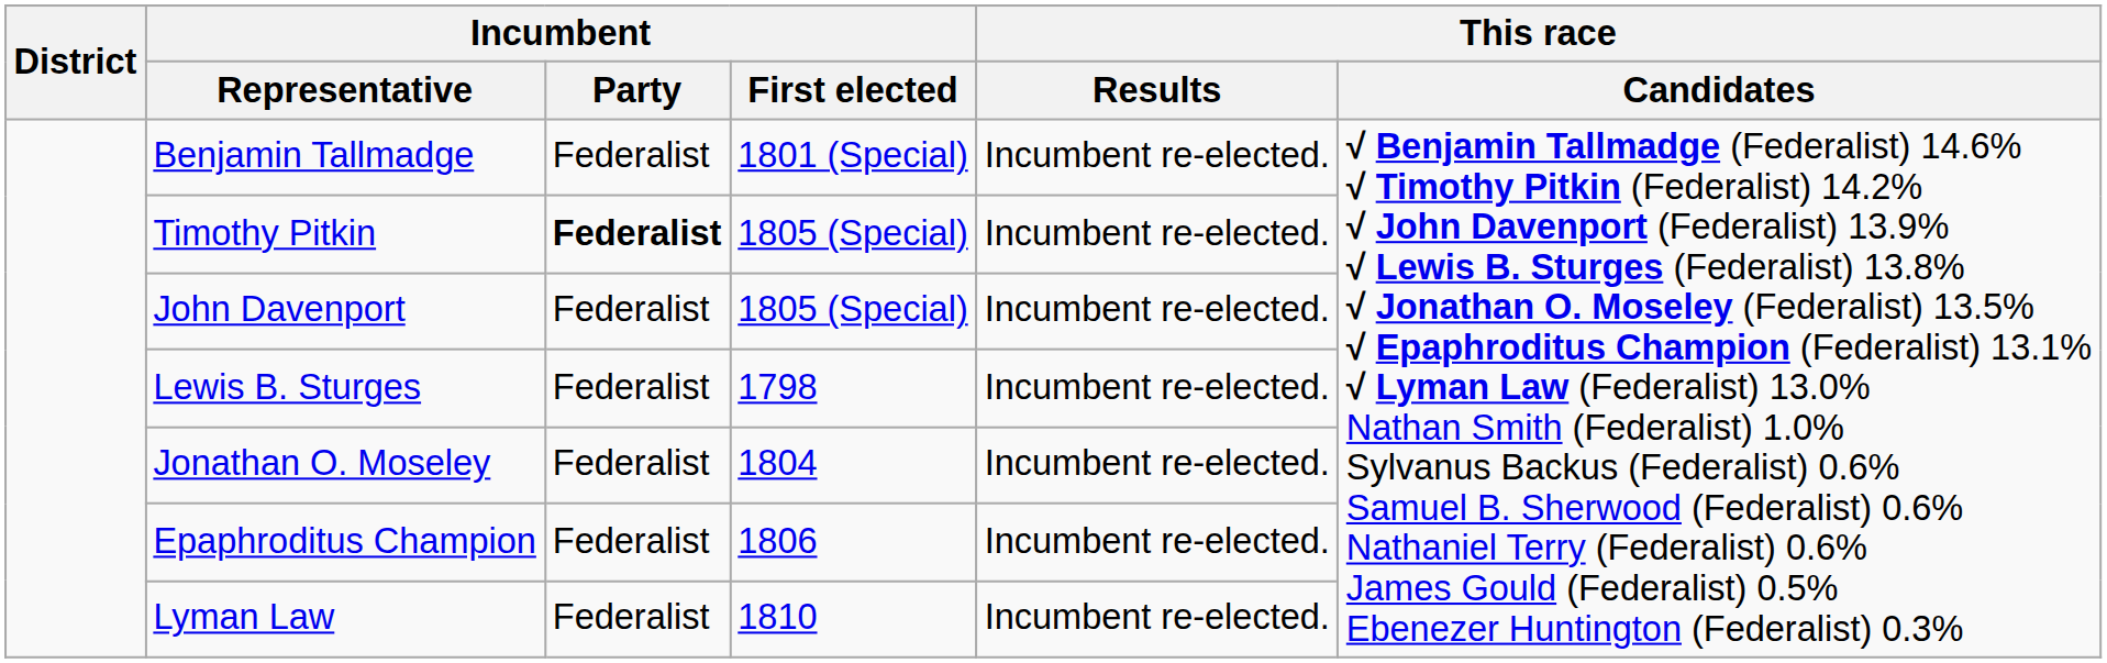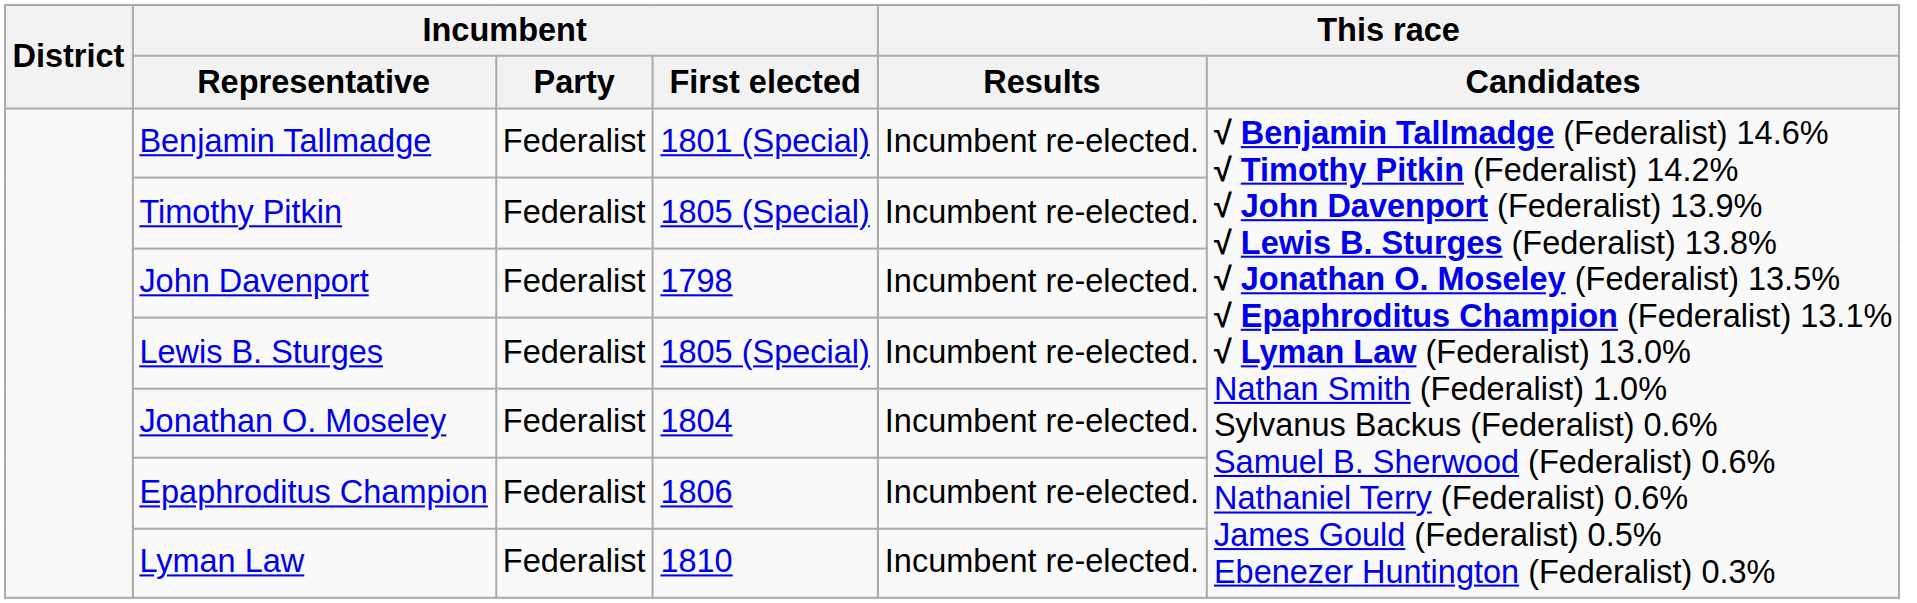 <table class=wikitable>
 <tr>
 <th rowspan=2>District</th>
 <th colspan=3>Incumbent</th>
 <th colspan=2>This race</th>
 </tr>
 <tr>
 <th>Representative</th>
 <th>Party</th>
 <th>First elected</th>
 <th>Results</th>
 <th>Candidates</th>
 </tr>
 <tr>
 <td rowspan=7><br></td>
 <td><a href='#'>Benjamin Tallmadge</a></td>
 <td>Federalist</td>
 <td><a href='#'>1801 (Special)</a></td>
 <td>Incumbent re-elected.</td>
 <td rowspan=7 nowrap><strong>√ <a href='#'>Benjamin Tallmadge</a></strong> (Federalist) 14.6%<br><strong>√ <a href='#'>Timothy Pitkin</a></strong> (Federalist) 14.2%<br><strong>√ <a href='#'>John Davenport</a></strong> (Federalist) 13.9%<br><strong>√ <a href='#'>Lewis B. Sturges</a></strong> (Federalist) 13.8%<br><strong>√ <a href='#'>Jonathan O. Moseley</a></strong> (Federalist) 13.5%<br><strong>√ <a href='#'>Epaphroditus Champion</a></strong> (Federalist) 13.1%<br><strong>√ <a href='#'>Lyman Law</a></strong> (Federalist) 13.0%<br><a href='#'>Nathan Smith</a> (Federalist) 1.0%<br>Sylvanus Backus (Federalist) 0.6%<br><a href='#'>Samuel B. Sherwood</a> (Federalist) 0.6%<br><a href='#'>Nathaniel Terry</a> (Federalist) 0.6%<br><a href='#'>James Gould</a> (Federalist) 0.5%<br><a href='#'>Ebenezer Huntington</a> (Federalist) 0.3%</td>
 </tr>
 <tr>
 <td><a href='#'>Timothy Pitkin</a></td>
-<td><strong>Federalist</strong></td>
+<td>Federalist</td>
 <td><a href='#'>1805 (Special)</a></td>
 <td>Incumbent re-elected.</td>
 </tr>
 <tr>
 <td><a href='#'>John Davenport</a></td>
 <td>Federalist</td>
-<td><a href='#'>1805 (Special)</a></td>
+<td><a href='#'>1798</a></td>
 <td>Incumbent re-elected.</td>
 </tr>
 <tr>
 <td><a href='#'>Lewis B. Sturges</a></td>
 <td>Federalist</td>
-<td><a href='#'>1798</a></td>
+<td><a href='#'>1805 (Special)</a></td>
 <td>Incumbent re-elected.</td>
 </tr>
 <tr>
 <td><a href='#'>Jonathan O. Moseley</a></td>
 <td>Federalist</td>
 <td><a href='#'>1804</a></td>
 <td>Incumbent re-elected.</td>
 </tr>
 <tr>
 <td><a href='#'>Epaphroditus Champion</a></td>
 <td>Federalist</td>
 <td><a href='#'>1806</a></td>
 <td>Incumbent re-elected.</td>
 </tr>
 <tr>
 <td><a href='#'>Lyman Law</a></td>
 <td>Federalist</td>
 <td><a href='#'>1810</a></td>
 <td>Incumbent re-elected.</td>
 </tr>
 </table>
